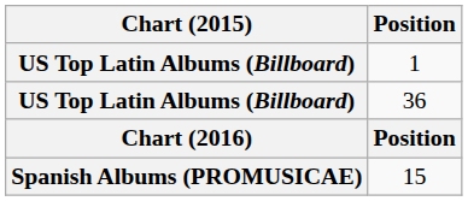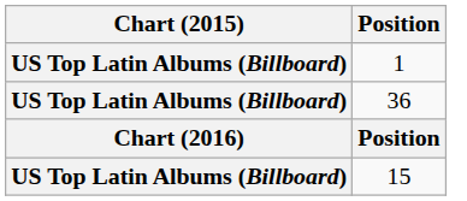 <table class="wikitable plainrowheaders" style="text-align:center">
 <tr>
 <th scope="col">Chart (2015)</th>
 <th scope="col">Position</th>
 </tr>
 <tr>
 <th scope="row">US Top Latin Albums (<em>Billboard</em>)</th>
 <td>1</td>
 </tr>
 <tr>
 <th scope="row">US Top Latin Albums (<em>Billboard</em>)</th>
 <td>36</td>
 </tr>
 <tr>
 <th scope="col">Chart (2016)</th>
 <th scope="col">Position</th>
 </tr>
 <tr>
-<th scope="row">Spanish Albums (PROMUSICAE)</th>
+<th scope="row">US Top Latin Albums (<em>Billboard</em>)</th>
 <td>15</td>
 </tr>
 </table>
